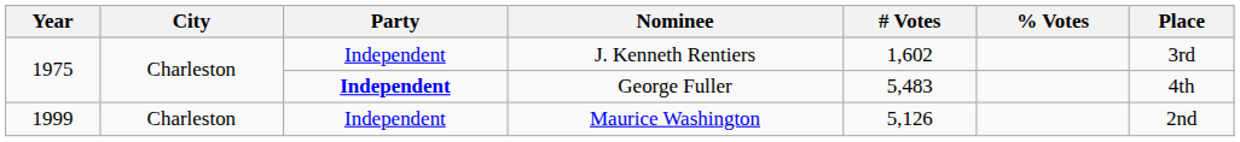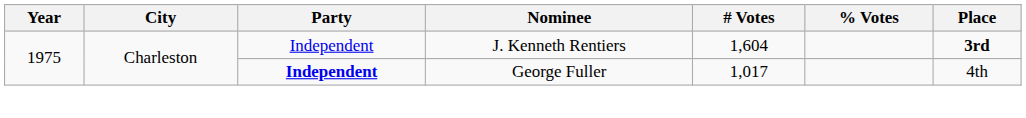 <table class="wikitable sortable mw-collapsible" style="text-align:center; width:60em;">
 <tr style="background:lightgrey;">
 <th>Year</th>
 <th>City</th>
 <th>Party</th>
 <th>Nominee</th>
 <th># Votes</th>
 <th>% Votes</th>
 <th>Place</th>
 </tr>
 <tr>
 <td rowspan="2">1975</td>
 <td rowspan="2">Charleston</td>
 <td><a href='#'>Independent</a></td>
 <td>J. Kenneth Rentiers</td>
-<td>1,602</td>
+<td>1,604</td>
 <td></td>
-<td>3rd</td>
+<td><strong>3rd</strong></td>
 </tr>
 <tr>
 <td><strong><a href='#'>Independent</a></strong></td>
 <td>George Fuller</td>
-<td>5,483</td>
+<td>1,017</td>
 <td></td>
 <td>4th</td>
 </tr>
-<tr>
-<td>1999</td>
-<td>Charleston</td>
-<td><a href='#'>Independent</a></td>
-<td><a href='#'>Maurice Washington</a></td>
-<td>5,126</td>
-<td></td>
-<td>2nd</td>
-</tr>
 </table>
